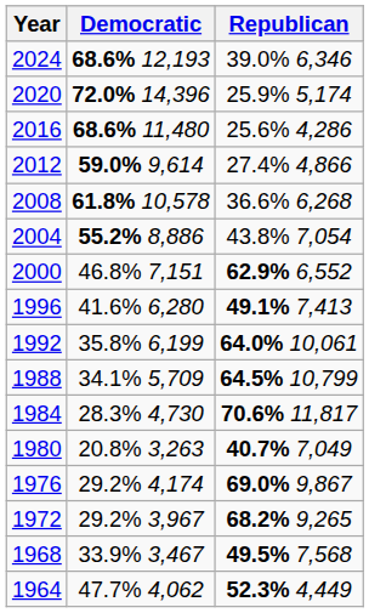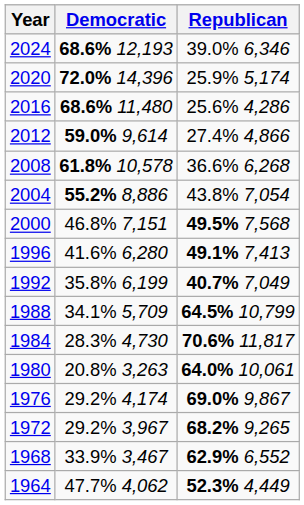 <table class="wikitable"  style="float:right; margin:1em; font-size:95%;">
 <tr style="background:lightgrey;">
 <th>Year</th>
 <th><a href='#'>Democratic</a></th>
 <th><a href='#'>Republican</a></th>
 </tr>
 <tr>
 <td align="center" ><a href='#'>2024</a></td>
 <td align="center" ><strong>68.6%</strong> <em>12,193</em></td>
 <td align="center" >39.0% <em>6,346</em></td>
 </tr>
 <tr>
 <td align="center" ><a href='#'>2020</a></td>
 <td align="center" ><strong>72.0%</strong> <em>14,396</em></td>
 <td align="center" >25.9% <em>5,174</em></td>
 </tr>
 <tr>
 <td align="center" ><a href='#'>2016</a></td>
 <td align="center" ><strong>68.6%</strong> <em>11,480</em></td>
 <td align="center" >25.6% <em>4,286</em></td>
 </tr>
 <tr>
 <td align="center" ><a href='#'>2012</a></td>
 <td align="center" ><strong>59.0%</strong> <em>9,614</em></td>
 <td align="center" >27.4% <em>4,866</em></td>
 </tr>
 <tr>
 <td align="center" ><a href='#'>2008</a></td>
 <td align="center" ><strong>61.8%</strong> <em>10,578</em></td>
 <td align="center" >36.6% <em>6,268</em></td>
 </tr>
 <tr>
 <td align="center" ><a href='#'>2004</a></td>
 <td align="center" ><strong>55.2%</strong> <em>8,886</em></td>
 <td align="center" >43.8% <em>7,054</em></td>
 </tr>
 <tr>
 <td align="center" ><a href='#'>2000</a></td>
 <td align="center" >46.8% <em>7,151</em></td>
-<td align="center" ><strong>62.9%</strong> <em>6,552</em></td>
+<td align="center" ><strong>49.5%</strong> <em>7,568</em></td>
 </tr>
 <tr>
 <td align="center" ><a href='#'>1996</a></td>
 <td align="center" >41.6% <em>6,280</em></td>
 <td align="center" ><strong>49.1%</strong> <em>7,413</em></td>
 </tr>
 <tr>
 <td align="center" ><a href='#'>1992</a></td>
 <td align="center" >35.8% <em>6,199</em></td>
-<td align="center" ><strong>64.0%</strong> <em>10,061</em></td>
+<td align="center" ><strong>40.7%</strong> <em>7,049</em></td>
 </tr>
 <tr>
 <td align="center" ><a href='#'>1988</a></td>
 <td align="center" >34.1% <em>5,709</em></td>
 <td align="center" ><strong>64.5%</strong> <em>10,799</em></td>
 </tr>
 <tr>
 <td align="center" ><a href='#'>1984</a></td>
 <td align="center" >28.3% <em>4,730</em></td>
 <td align="center" ><strong>70.6%</strong> <em>11,817</em></td>
 </tr>
 <tr>
 <td align="center" ><a href='#'>1980</a></td>
 <td align="center" >20.8% <em>3,263</em></td>
-<td align="center" ><strong>40.7%</strong> <em>7,049</em></td>
+<td align="center" ><strong>64.0%</strong> <em>10,061</em></td>
 </tr>
 <tr>
 <td align="center" ><a href='#'>1976</a></td>
 <td align="center" >29.2% <em>4,174</em></td>
 <td align="center" ><strong>69.0%</strong> <em>9,867</em></td>
 </tr>
 <tr>
 <td align="center" ><a href='#'>1972</a></td>
 <td align="center" >29.2% <em>3,967</em></td>
 <td align="center" ><strong>68.2%</strong> <em>9,265</em></td>
 </tr>
 <tr>
 <td align="center" ><a href='#'>1968</a></td>
 <td align="center" >33.9% <em>3,467</em></td>
-<td align="center" ><strong>49.5%</strong> <em>7,568</em></td>
+<td align="center" ><strong>62.9%</strong> <em>6,552</em></td>
 </tr>
 <tr>
 <td align="center" ><a href='#'>1964</a></td>
 <td align="center" >47.7% <em>4,062</em></td>
 <td align="center" ><strong>52.3%</strong> <em>4,449</em></td>
 </tr>
 </table>
